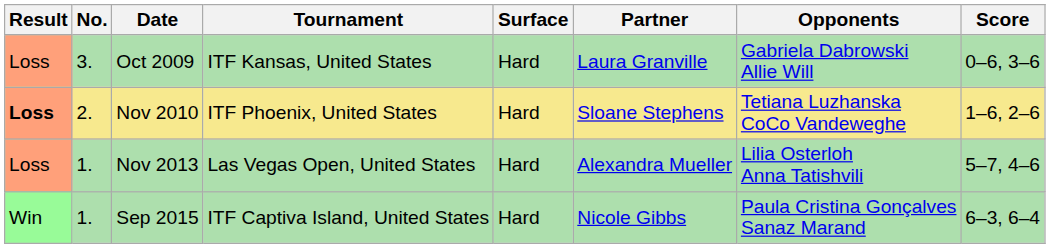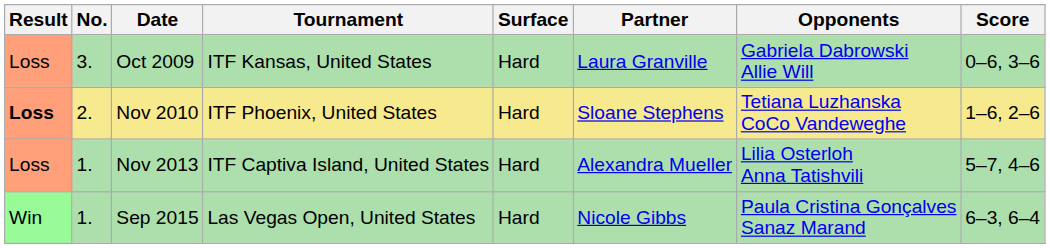 <table class="sortable wikitable">
 <tr>
 <th>Result</th>
 <th>No.</th>
 <th>Date</th>
 <th>Tournament</th>
 <th>Surface</th>
 <th>Partner</th>
 <th>Opponents</th>
 <th class="unsortable">Score</th>
 </tr>
 <tr style="background:#addfad;">
 <td bgcolor=FFA07A>Loss</td>
 <td>3.</td>
 <td>Oct 2009</td>
 <td>ITF Kansas, United States</td>
 <td>Hard</td>
 <td> <a href='#'>Laura Granville</a></td>
 <td> <a href='#'>Gabriela Dabrowski</a> <br>  <a href='#'>Allie Will</a></td>
 <td>0–6, 3–6</td>
 </tr>
 <tr style="background:#f7e98e;">
 <td bgcolor=FFA07A><strong>Loss</strong></td>
 <td>2.</td>
 <td>Nov 2010</td>
 <td>ITF Phoenix, United States</td>
 <td>Hard</td>
 <td> <a href='#'>Sloane Stephens</a></td>
 <td> <a href='#'>Tetiana Luzhanska</a> <br>  <a href='#'>CoCo Vandeweghe</a></td>
 <td>1–6, 2–6</td>
 </tr>
 <tr style="background:#addfad;">
 <td bgcolor=FFA07A>Loss</td>
 <td>1.</td>
 <td>Nov 2013</td>
-<td>Las Vegas Open, United States</td>
+<td>ITF Captiva Island, United States</td>
 <td>Hard</td>
 <td> <a href='#'>Alexandra Mueller</a></td>
 <td> <a href='#'>Lilia Osterloh</a> <br>  <a href='#'>Anna Tatishvili</a></td>
 <td>5–7, 4–6</td>
 </tr>
 <tr style="background:#addfad;">
 <td style="background:#98fb98;">Win</td>
 <td>1.</td>
 <td>Sep 2015</td>
-<td>ITF Captiva Island, United States</td>
+<td>Las Vegas Open, United States</td>
 <td>Hard</td>
 <td> <a href='#'>Nicole Gibbs</a></td>
 <td> <a href='#'>Paula Cristina Gonçalves</a> <br>  <a href='#'>Sanaz Marand</a></td>
 <td>6–3, 6–4</td>
 </tr>
 </table>
